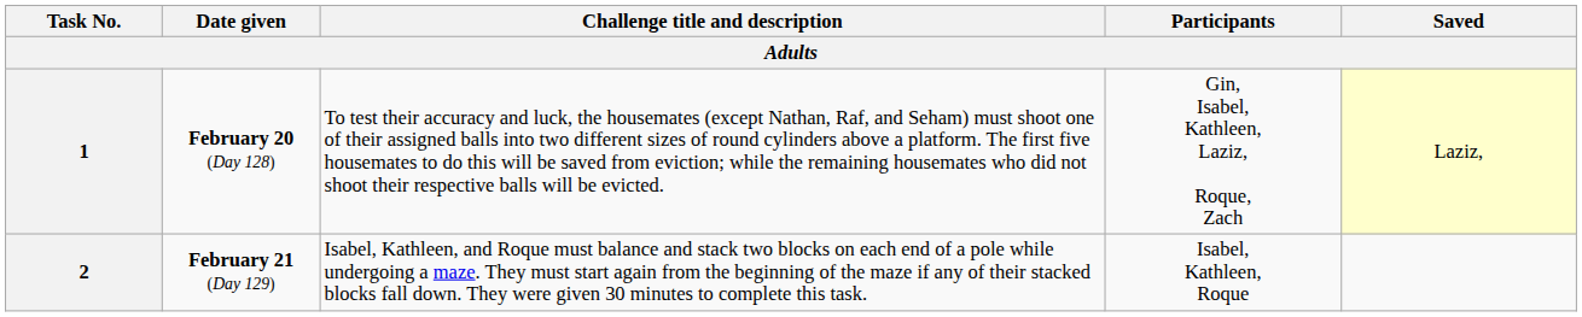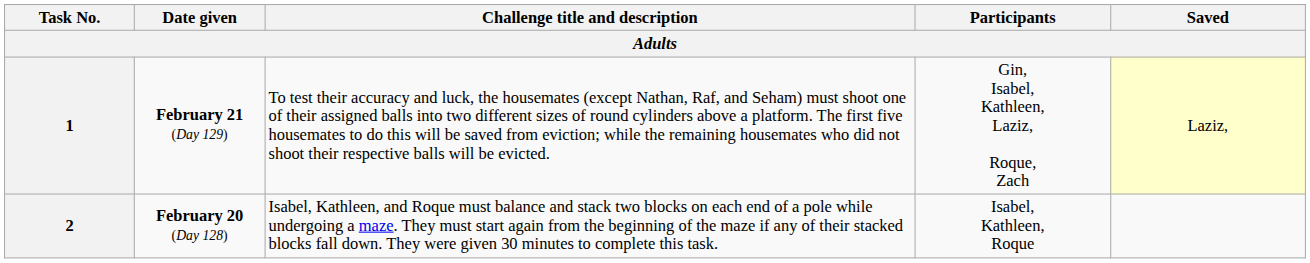 <table class="wikitable" style="text-align:center; font-size:100%; line-height:18px;" width="100%">
 <tr>
 <th style="width: 10%;">Task No.</th>
 <th style="width: 10%;">Date given</th>
 <th style="width: 50%;">Challenge title and description</th>
 <th style="width: 15%;">Participants</th>
 <th style="width: 15%;">Saved</th>
 </tr>
 <tr>
 <th colspan="5"><em>Adults</em></th>
 </tr>
 <tr>
 <th>1</th>
-<td><strong>February 20</strong><br><small>(<em>Day 128</em>)</small></td>
+<td><strong>February 21</strong><br><small>(<em>Day 129</em>)</small></td>
 <td align="left">To test their accuracy and luck, the housemates (except Nathan, Raf, and Seham) must shoot one of their assigned balls into two different sizes of round cylinders above a platform. The first five housemates to do this will be saved from eviction; while the remaining housemates who did not shoot their respective balls will be evicted.</td>
 <td>Gin,<br>Isabel,<br>Kathleen,<br>Laziz,<br><br>Roque,<br>Zach</td>
 <td style="background:#FFFFCC;">Laziz,<br></td>
 </tr>
 <tr>
 <th>2</th>
-<td><strong>February 21</strong><br><small>(<em>Day 129</em>)</small></td>
+<td><strong>February 20</strong><br><small>(<em>Day 128</em>)</small></td>
 <td align="left">Isabel, Kathleen, and Roque must balance and stack two blocks on each end of a pole while undergoing a <a href='#'>maze</a>. They must start again from the beginning of the maze if any of their stacked blocks fall down. They were given 30 minutes to complete this task.</td>
 <td>Isabel,<br>Kathleen,<br>Roque</td>
 <td></td>
 </tr>
 </table>
